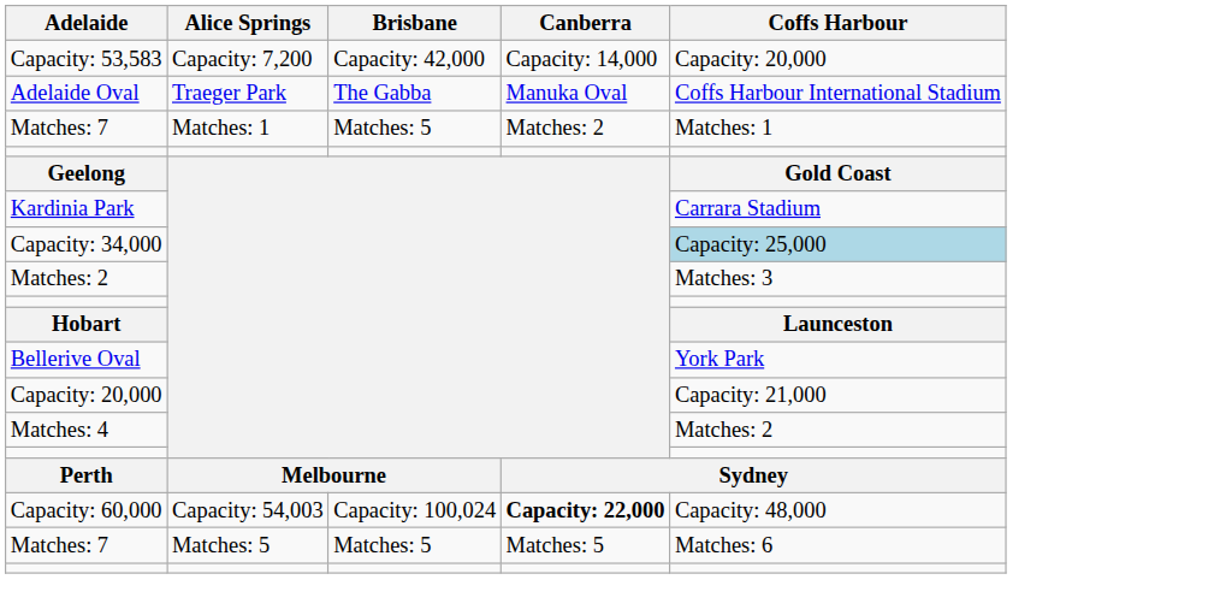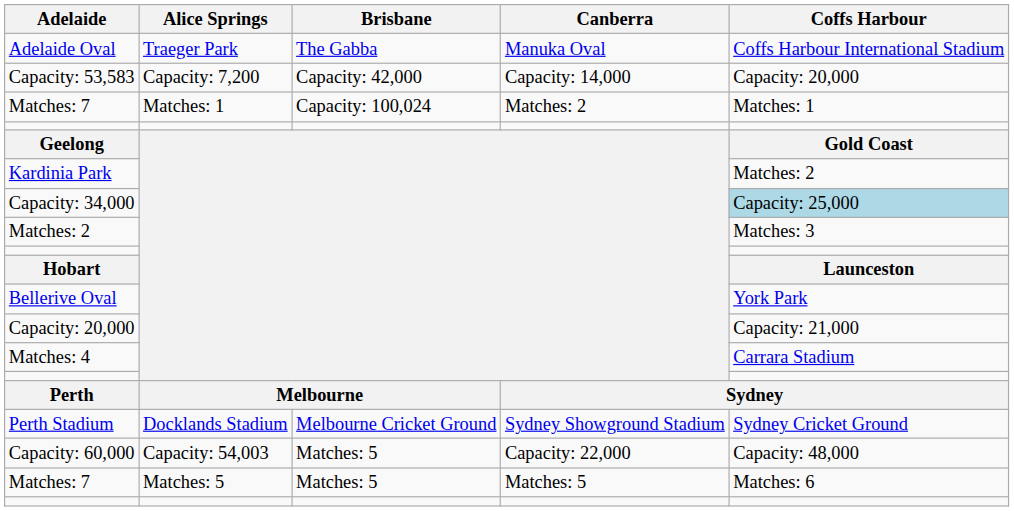 <table class="wikitable">
 <tr>
 <th>Adelaide</th>
 <th>Alice Springs</th>
 <th>Brisbane</th>
 <th>Canberra</th>
 <th>Coffs Harbour</th>
 </tr>
 <tr>
+<td><a href='#'>Adelaide Oval</a></td>
+<td><a href='#'>Traeger Park</a></td>
+<td><a href='#'>The Gabba</a></td>
+<td><a href='#'>Manuka Oval</a></td>
+<td><a href='#'>Coffs Harbour International Stadium</a></td>
+</tr>
+<tr>
 <td>Capacity: 53,583</td>
 <td>Capacity: 7,200</td>
 <td>Capacity: 42,000</td>
 <td>Capacity: 14,000</td>
 <td>Capacity: 20,000</td>
 </tr>
 <tr>
-<td><a href='#'>Adelaide Oval</a></td>
-<td><a href='#'>Traeger Park</a></td>
-<td><a href='#'>The Gabba</a></td>
-<td><a href='#'>Manuka Oval</a></td>
-<td><a href='#'>Coffs Harbour International Stadium</a></td>
-</tr>
-<tr>
 <td>Matches: 7</td>
 <td>Matches: 1</td>
-<td>Matches: 5</td>
+<td>Capacity: 100,024</td>
 <td>Matches: 2</td>
 <td>Matches: 1</td>
 </tr>
 <tr>
 <td></td>
 <td></td>
 <td></td>
 <td></td>
 <td></td>
 </tr>
 <tr>
 <th>Geelong</th>
 <th rowspan=10 colspan="3"></th>
 <th>Gold Coast</th>
 </tr>
 <tr>
 <td><a href='#'>Kardinia Park</a></td>
-<td><a href='#'>Carrara Stadium</a></td>
+<td>Matches: 2</td>
 </tr>
 <tr>
 <td>Capacity: 34,000</td>
 <td style="background: lightblue;">Capacity: 25,000</td>
 </tr>
 <tr>
 <td>Matches: 2</td>
 <td>Matches: 3</td>
 </tr>
 <tr>
 <td></td>
 <td></td>
 </tr>
 <tr>
 <th>Hobart</th>
 <th>Launceston</th>
 </tr>
 <tr>
 <td><a href='#'>Bellerive Oval</a></td>
 <td><a href='#'>York Park</a></td>
 </tr>
 <tr>
 <td>Capacity: 20,000</td>
 <td>Capacity: 21,000</td>
 </tr>
 <tr>
 <td>Matches: 4</td>
-<td>Matches: 2</td>
+<td><a href='#'>Carrara Stadium</a></td>
 </tr>
 <tr>
 <td></td>
 <td></td>
 </tr>
 <tr>
 <th>Perth</th>
 <th colspan="2">Melbourne</th>
 <th colspan="2">Sydney</th>
 </tr>
 <tr>
+<td><a href='#'>Perth Stadium</a></td>
+<td><a href='#'>Docklands Stadium</a></td>
+<td><a href='#'>Melbourne Cricket Ground</a></td>
+<td><a href='#'>Sydney Showground Stadium</a></td>
+<td><a href='#'>Sydney Cricket Ground</a></td>
+</tr>
+<tr>
 <td>Capacity: 60,000</td>
 <td>Capacity: 54,003</td>
-<td>Capacity: 100,024</td>
-<td><strong>Capacity: 22,000</strong></td>
+<td>Matches: 5</td>
+<td>Capacity: 22,000</td>
 <td>Capacity: 48,000</td>
 </tr>
 <tr>
 <td>Matches: 7</td>
 <td>Matches: 5</td>
 <td>Matches: 5</td>
 <td>Matches: 5</td>
 <td>Matches: 6</td>
 </tr>
 <tr>
 <td></td>
 <td></td>
 <td></td>
 <td></td>
 <td></td>
 </tr>
 </table>
